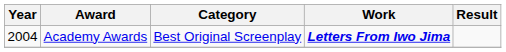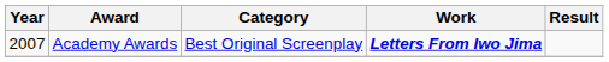 <table class="wikitable">
 <tr align="center">
 <th>Year</th>
 <th>Award</th>
 <th>Category</th>
 <th>Work</th>
 <th>Result</th>
 </tr>
 <tr>
-<td>2004</td>
+<td>2007</td>
 <td><a href='#'>Academy Awards</a></td>
 <td><a href='#'>Best Original Screenplay</a></td>
 <td><strong><em><a href='#'>Letters From Iwo Jima</a></em></strong></td>
 <td></td>
 </tr>
 <tr>
 </tr>
 </table>
